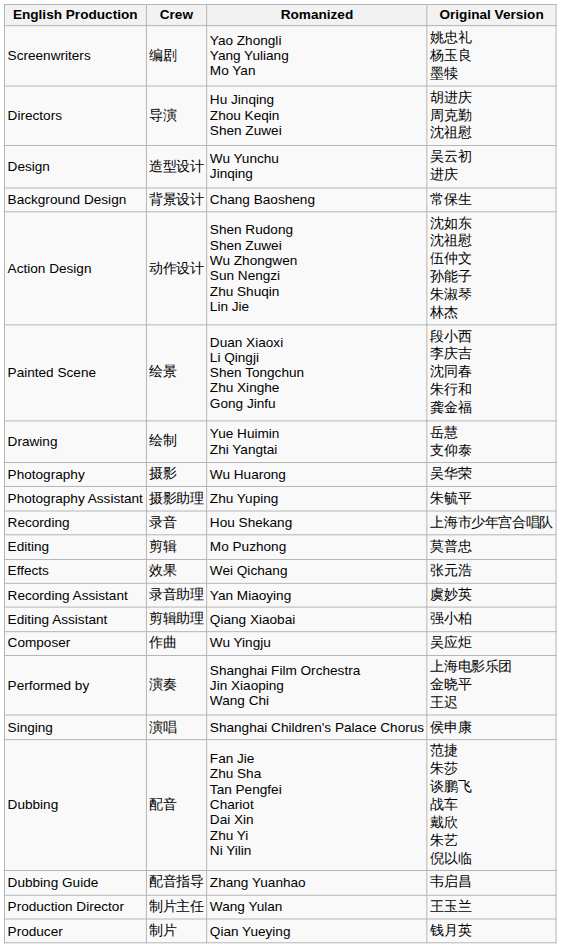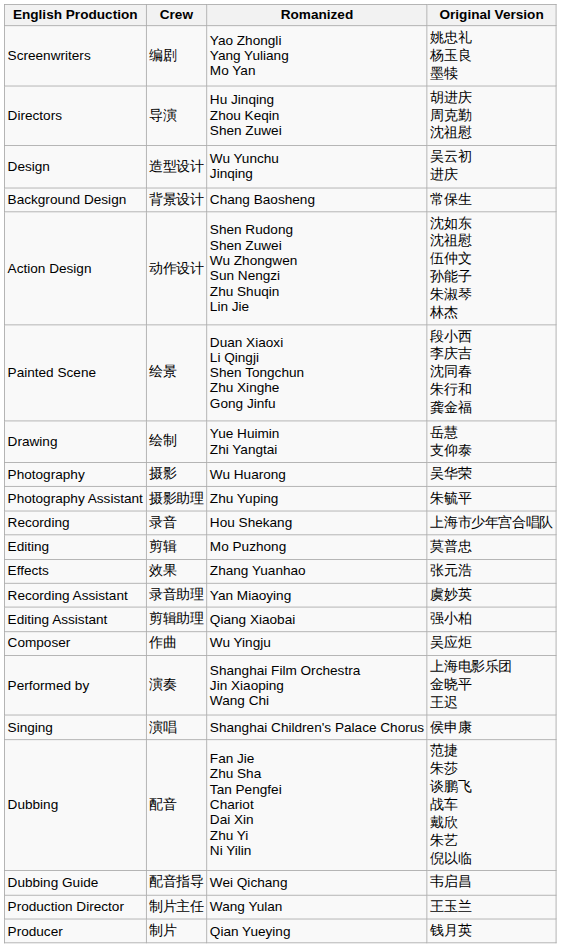 <table class="wikitable">
 <tr>
 <th>English Production</th>
 <th>Crew</th>
 <th>Romanized</th>
 <th>Original Version</th>
 </tr>
 <tr>
 <td>Screenwriters</td>
 <td>编剧</td>
 <td>Yao Zhongli<br>Yang Yuliang<br>Mo Yan</td>
 <td>姚忠礼<br>杨玉良<br>墨犊</td>
 </tr>
 <tr>
 <td>Directors</td>
 <td>导演</td>
 <td>Hu Jinqing<br>Zhou Keqin<br>Shen Zuwei</td>
 <td>胡进庆<br>周克勤<br>沈祖慰</td>
 </tr>
 <tr>
 <td>Design</td>
 <td>造型设计</td>
 <td>Wu Yunchu<br>Jinqing</td>
 <td>吴云初<br>进庆</td>
 </tr>
 <tr>
 <td>Background Design</td>
 <td>背景设计</td>
 <td>Chang Baosheng</td>
 <td>常保生</td>
 </tr>
 <tr>
 <td>Action Design</td>
 <td>动作设计</td>
 <td>Shen Rudong<br>Shen Zuwei<br>Wu Zhongwen<br>Sun Nengzi<br>Zhu Shuqin<br>Lin Jie</td>
 <td>沈如东<br>沈祖慰<br>伍仲文<br>孙能子<br>朱淑琴<br>林杰</td>
 </tr>
 <tr>
 <td>Painted Scene</td>
 <td>绘景</td>
 <td>Duan Xiaoxi<br>Li Qingji<br>Shen Tongchun<br>Zhu Xinghe<br>Gong Jinfu</td>
 <td>段小西<br>李庆吉<br>沈同春<br>朱行和<br>龚金福</td>
 </tr>
 <tr>
 <td>Drawing</td>
 <td>绘制</td>
 <td>Yue Huimin<br>Zhi Yangtai</td>
 <td>岳慧<br>支仰泰</td>
 </tr>
 <tr>
 <td>Photography</td>
 <td>摄影</td>
 <td>Wu Huarong</td>
 <td>吴华荣</td>
 </tr>
 <tr>
 <td>Photography Assistant</td>
 <td>摄影助理</td>
 <td>Zhu Yuping</td>
 <td>朱毓平</td>
 </tr>
 <tr>
 <td>Recording</td>
 <td>录音</td>
 <td>Hou Shekang</td>
 <td>上海市少年宫合唱队</td>
 </tr>
 <tr>
 <td>Editing</td>
 <td>剪辑</td>
 <td>Mo Puzhong</td>
 <td>莫普忠</td>
 </tr>
 <tr>
 <td>Effects</td>
 <td>效果</td>
-<td>Wei Qichang</td>
+<td>Zhang Yuanhao</td>
 <td>张元浩</td>
 </tr>
 <tr>
 <td>Recording Assistant</td>
 <td>录音助理</td>
 <td>Yan Miaoying</td>
 <td>虞妙英</td>
 </tr>
 <tr>
 <td>Editing Assistant</td>
 <td>剪辑助理</td>
 <td>Qiang Xiaobai</td>
 <td>强小柏</td>
 </tr>
 <tr>
 <td>Composer</td>
 <td>作曲</td>
 <td>Wu Yingju</td>
 <td>吴应炬</td>
 </tr>
 <tr>
 <td>Performed by</td>
 <td>演奏</td>
 <td>Shanghai Film Orchestra<br>Jin Xiaoping<br>Wang Chi</td>
 <td>上海电影乐团<br>金晓平<br>王迟</td>
 </tr>
 <tr>
 <td>Singing</td>
 <td>演唱</td>
 <td>Shanghai Children's Palace Chorus</td>
 <td>侯申康</td>
 </tr>
 <tr>
 <td>Dubbing</td>
 <td>配音</td>
 <td>Fan Jie<br>Zhu Sha<br>Tan Pengfei<br>Chariot<br>Dai Xin<br>Zhu Yi<br>Ni Yilin</td>
 <td>范捷<br>朱莎<br>谈鹏飞<br>战车<br>戴欣<br>朱艺<br>倪以临</td>
 </tr>
 <tr>
 <td>Dubbing Guide</td>
 <td>配音指导</td>
-<td>Zhang Yuanhao</td>
+<td>Wei Qichang</td>
 <td>韦启昌</td>
 </tr>
 <tr>
 <td>Production Director</td>
 <td>制片主任</td>
 <td>Wang Yulan</td>
 <td>王玉兰</td>
 </tr>
 <tr>
 <td>Producer</td>
 <td>制片</td>
 <td>Qian Yueying</td>
 <td>钱月英</td>
 </tr>
 </table>
